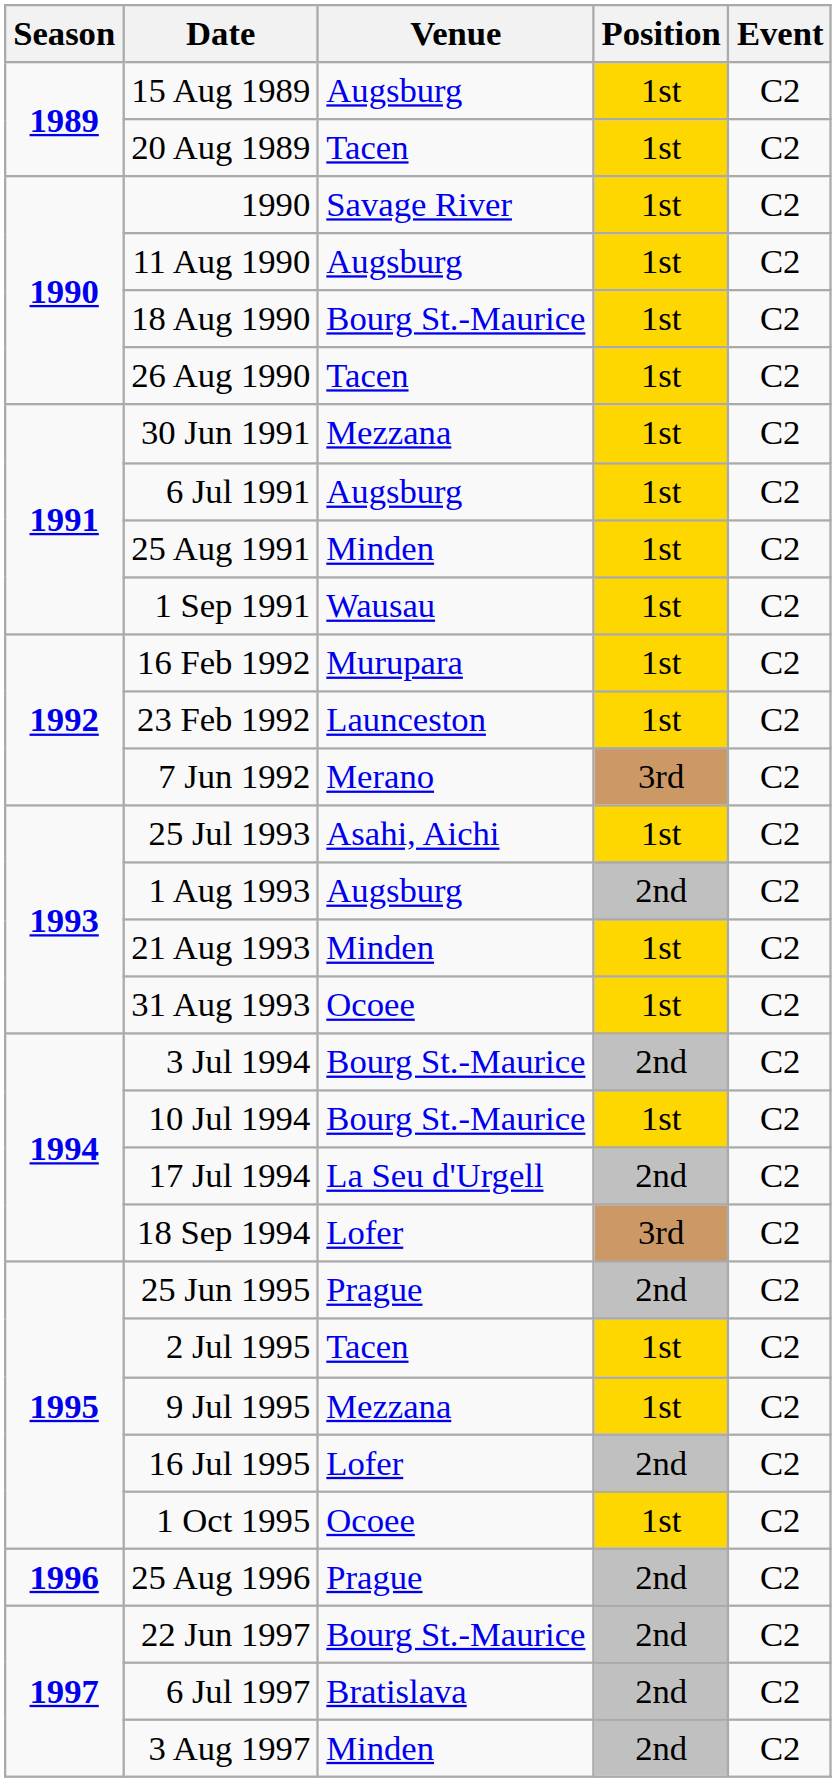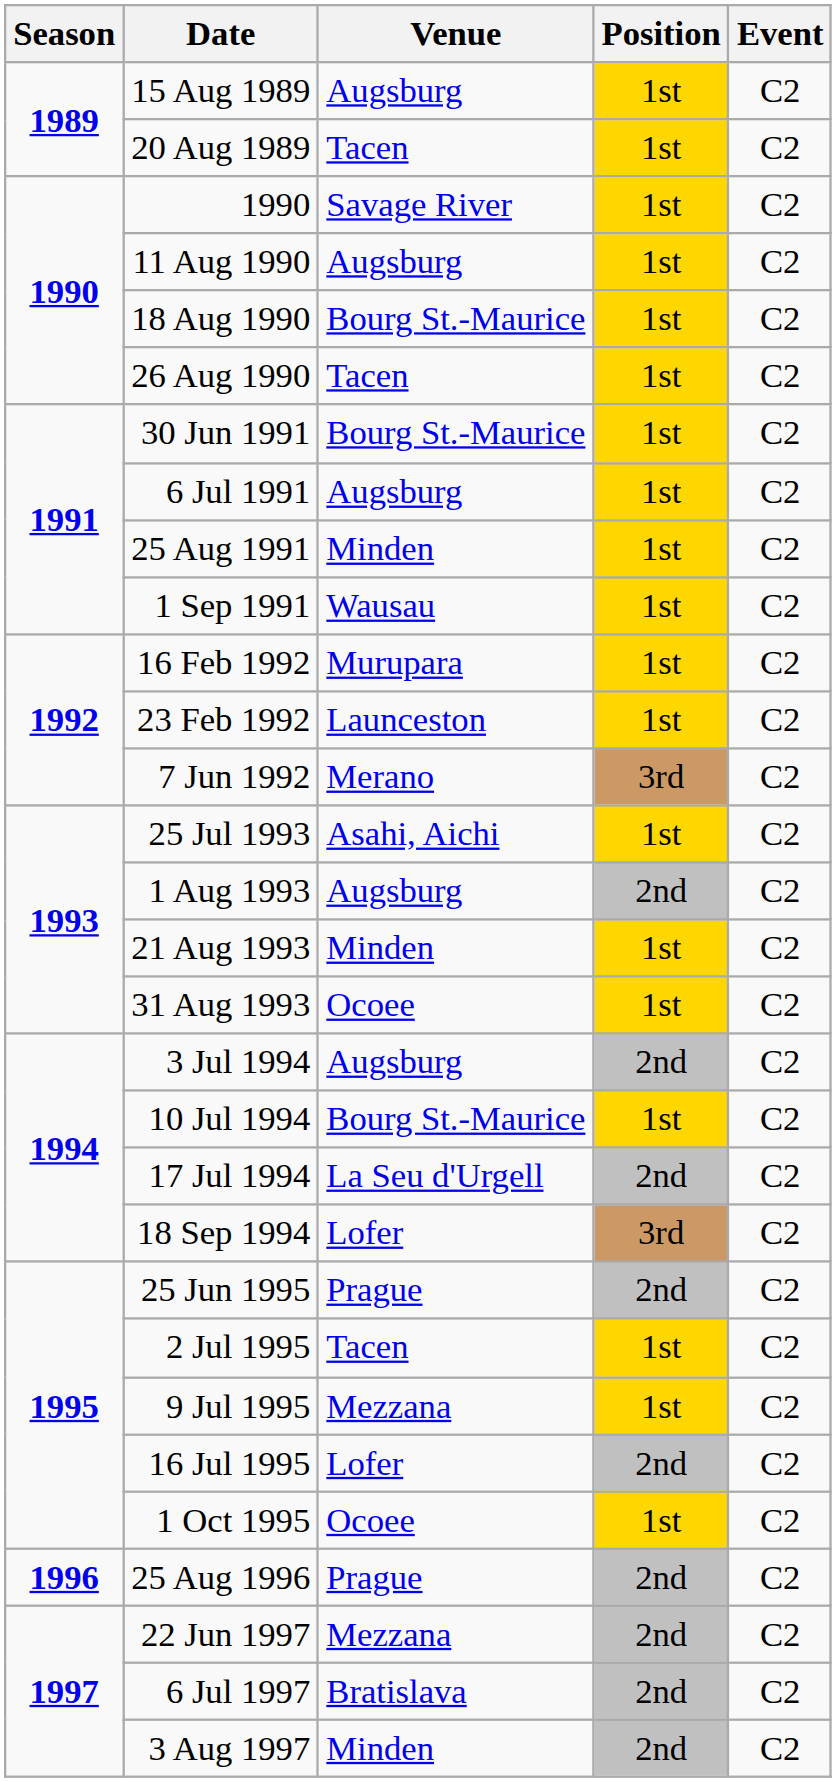 <table class="wikitable" style="text-align:center; font-size:95%;">
 <tr>
 <th>Season</th>
 <th>Date</th>
 <th>Venue</th>
 <th>Position</th>
 <th>Event</th>
 </tr>
 <tr>
 <td rowspan=2><strong><a href='#'>1989</a></strong></td>
 <td align=right>15 Aug 1989</td>
 <td align=left><a href='#'>Augsburg</a></td>
 <td bgcolor=gold>1st</td>
 <td>C2</td>
 </tr>
 <tr>
 <td align=right>20 Aug 1989</td>
 <td align=left><a href='#'>Tacen</a></td>
 <td bgcolor=gold>1st</td>
 <td>C2</td>
 </tr>
 <tr>
 <td rowspan=4><strong><a href='#'>1990</a></strong></td>
 <td align=right>1990</td>
 <td align=left><a href='#'>Savage River</a></td>
 <td bgcolor=gold>1st</td>
 <td>C2</td>
 </tr>
 <tr>
 <td align=right>11 Aug 1990</td>
 <td align=left><a href='#'>Augsburg</a></td>
 <td bgcolor=gold>1st</td>
 <td>C2</td>
 </tr>
 <tr>
 <td align=right>18 Aug 1990</td>
 <td align=left><a href='#'>Bourg St.-Maurice</a></td>
 <td bgcolor=gold>1st</td>
 <td>C2</td>
 </tr>
 <tr>
 <td align=right>26 Aug 1990</td>
 <td align=left><a href='#'>Tacen</a></td>
 <td bgcolor=gold>1st</td>
 <td>C2</td>
 </tr>
 <tr>
 <td rowspan=4><strong><a href='#'>1991</a></strong></td>
 <td align=right>30 Jun 1991</td>
-<td align=left><a href='#'>Mezzana</a></td>
+<td align=left><a href='#'>Bourg St.-Maurice</a></td>
 <td bgcolor=gold>1st</td>
 <td>C2</td>
 </tr>
 <tr>
 <td align=right>6 Jul 1991</td>
 <td align=left><a href='#'>Augsburg</a></td>
 <td bgcolor=gold>1st</td>
 <td>C2</td>
 </tr>
 <tr>
 <td align=right>25 Aug 1991</td>
 <td align=left><a href='#'>Minden</a></td>
 <td bgcolor=gold>1st</td>
 <td>C2</td>
 </tr>
 <tr>
 <td align=right>1 Sep 1991</td>
 <td align=left><a href='#'>Wausau</a></td>
 <td bgcolor=gold>1st</td>
 <td>C2</td>
 </tr>
 <tr>
 <td rowspan=3><strong><a href='#'>1992</a></strong></td>
 <td align=right>16 Feb 1992</td>
 <td align=left><a href='#'>Murupara</a></td>
 <td bgcolor=gold>1st</td>
 <td>C2</td>
 </tr>
 <tr>
 <td align=right>23 Feb 1992</td>
 <td align=left><a href='#'>Launceston</a></td>
 <td bgcolor=gold>1st</td>
 <td>C2</td>
 </tr>
 <tr>
 <td align=right>7 Jun 1992</td>
 <td align=left><a href='#'>Merano</a></td>
 <td bgcolor=cc9966>3rd</td>
 <td>C2</td>
 </tr>
 <tr>
 <td rowspan=4><strong><a href='#'>1993</a></strong></td>
 <td align=right>25 Jul 1993</td>
 <td align=left><a href='#'>Asahi, Aichi</a></td>
 <td bgcolor=gold>1st</td>
 <td>C2</td>
 </tr>
 <tr>
 <td align=right>1 Aug 1993</td>
 <td align=left><a href='#'>Augsburg</a></td>
 <td bgcolor=silver>2nd</td>
 <td>C2</td>
 </tr>
 <tr>
 <td align=right>21 Aug 1993</td>
 <td align=left><a href='#'>Minden</a></td>
 <td bgcolor=gold>1st</td>
 <td>C2</td>
 </tr>
 <tr>
 <td align=right>31 Aug 1993</td>
 <td align=left><a href='#'>Ocoee</a></td>
 <td bgcolor=gold>1st</td>
 <td>C2</td>
 </tr>
 <tr>
 <td rowspan=4><strong><a href='#'>1994</a></strong></td>
 <td align=right>3 Jul 1994</td>
-<td align=left><a href='#'>Bourg St.-Maurice</a></td>
+<td align=left><a href='#'>Augsburg</a></td>
 <td bgcolor=silver>2nd</td>
 <td>C2</td>
 </tr>
 <tr>
 <td align=right>10 Jul 1994</td>
 <td align=left><a href='#'>Bourg St.-Maurice</a></td>
 <td bgcolor=gold>1st</td>
 <td>C2</td>
 </tr>
 <tr>
 <td align=right>17 Jul 1994</td>
 <td align=left><a href='#'>La Seu d'Urgell</a></td>
 <td bgcolor=silver>2nd</td>
 <td>C2</td>
 </tr>
 <tr>
 <td align=right>18 Sep 1994</td>
 <td align=left><a href='#'>Lofer</a></td>
 <td bgcolor=cc9966>3rd</td>
 <td>C2</td>
 </tr>
 <tr>
 <td rowspan=5><strong><a href='#'>1995</a></strong></td>
 <td align=right>25 Jun 1995</td>
 <td align=left><a href='#'>Prague</a></td>
 <td bgcolor=silver>2nd</td>
 <td>C2</td>
 </tr>
 <tr>
 <td align=right>2 Jul 1995</td>
 <td align=left><a href='#'>Tacen</a></td>
 <td bgcolor=gold>1st</td>
 <td>C2</td>
 </tr>
 <tr>
 <td align=right>9 Jul 1995</td>
 <td align=left><a href='#'>Mezzana</a></td>
 <td bgcolor=gold>1st</td>
 <td>C2</td>
 </tr>
 <tr>
 <td align=right>16 Jul 1995</td>
 <td align=left><a href='#'>Lofer</a></td>
 <td bgcolor=silver>2nd</td>
 <td>C2</td>
 </tr>
 <tr>
 <td align=right>1 Oct 1995</td>
 <td align=left><a href='#'>Ocoee</a></td>
 <td bgcolor=gold>1st</td>
 <td>C2</td>
 </tr>
 <tr>
 <td><strong><a href='#'>1996</a></strong></td>
 <td align=right>25 Aug 1996</td>
 <td align=left><a href='#'>Prague</a></td>
 <td bgcolor=silver>2nd</td>
 <td>C2</td>
 </tr>
 <tr>
 <td rowspan=3><strong><a href='#'>1997</a></strong></td>
 <td align=right>22 Jun 1997</td>
-<td align=left><a href='#'>Bourg St.-Maurice</a></td>
+<td align=left><a href='#'>Mezzana</a></td>
 <td bgcolor=silver>2nd</td>
 <td>C2</td>
 </tr>
 <tr>
 <td align=right>6 Jul 1997</td>
 <td align=left><a href='#'>Bratislava</a></td>
 <td bgcolor=silver>2nd</td>
 <td>C2</td>
 </tr>
 <tr>
 <td align=right>3 Aug 1997</td>
 <td align=left><a href='#'>Minden</a></td>
 <td bgcolor=silver>2nd</td>
 <td>C2</td>
 </tr>
 </table>
